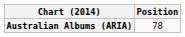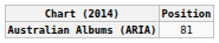 <table class="wikitable plainrowheaders" style="text-align:center">
 <tr>
 <th scope="col">Chart (2014)</th>
 <th scope="col">Position</th>
 </tr>
 <tr>
 <th scope="row">Australian Albums (ARIA)</th>
-<td>78</td>
+<td>81</td>
 </tr>
 </table>
